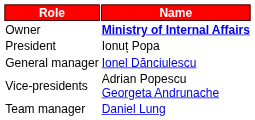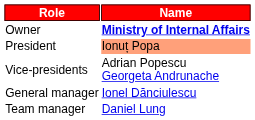 <table class="toccolours">
 <tr>
 <th style="background:#FF0000;color:#ffffff;border:1px solid #000000;">Role</th>
 <th style="background:#FF0000;color:#ffffff;border:1px solid #000000;">Name</th>
 </tr>
 <tr>
 <td>Owner</td>
 <td><strong> <a href='#'>Ministry of Internal Affairs</a></strong></td>
 </tr>
 <tr>
 <td>President</td>
-<td> Ionuț Popa</td>
+<td style="background: lightsalmon;"> Ionuț Popa</td>
+</tr>
+<tr>
+<td>Vice-presidents</td>
+<td> Adrian Popescu <br>  <a href='#'>Georgeta Andrunache</a></td>
 </tr>
 <tr>
 <td>General manager</td>
 <td> <a href='#'>Ionel Dănciulescu</a></td>
 </tr>
 <tr>
-<td>Vice-presidents</td>
-<td> Adrian Popescu <br>  <a href='#'>Georgeta Andrunache</a></td>
-</tr>
-<tr>
 <td>Team manager</td>
 <td> <a href='#'>Daniel Lung</a></td>
 </tr>
 </table>
